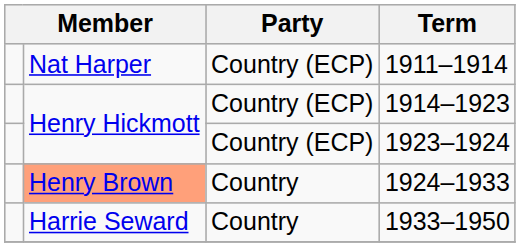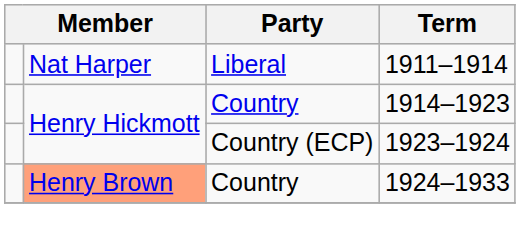 <table class="wikitable">
 <tr>
 <th colspan="2">Member</th>
 <th>Party</th>
 <th>Term</th>
 </tr>
 <tr>
 <td> </td>
 <td><a href='#'>Nat Harper</a></td>
-<td>Country (ECP)</td>
+<td><a href='#'>Liberal</a></td>
 <td>1911–1914</td>
 </tr>
 <tr>
 <td> </td>
 <td rowspan="2"><a href='#'>Henry Hickmott</a></td>
-<td>Country (ECP)</td>
+<td><a href='#'>Country</a></td>
 <td>1914–1923</td>
 </tr>
 <tr>
 <td> </td>
 <td>Country (ECP)</td>
 <td>1923–1924</td>
 </tr>
 <tr>
 <td> </td>
 <td style="background: lightsalmon;"><a href='#'>Henry Brown</a></td>
 <td>Country</td>
 <td>1924–1933</td>
 </tr>
 <tr>
-<td> </td>
-<td><a href='#'>Harrie Seward</a></td>
-<td>Country</td>
-<td>1933–1950</td>
-</tr>
-<tr>
 </tr>
 </table>
